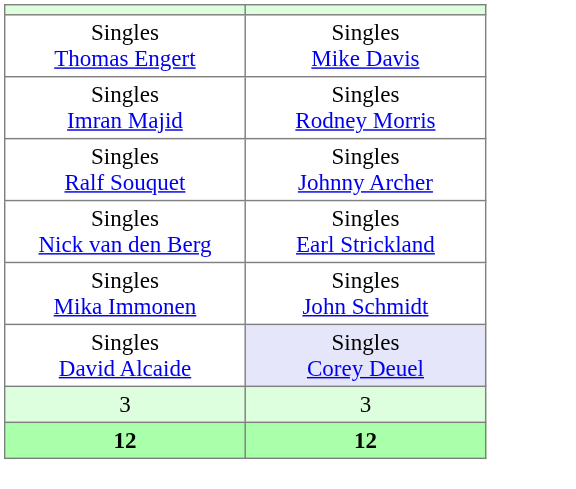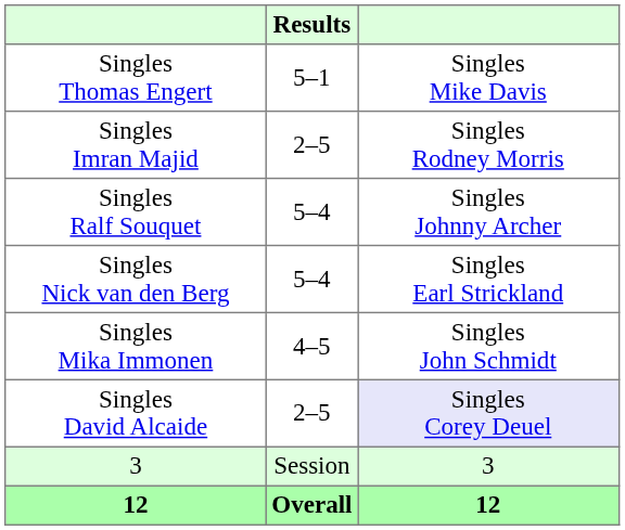 <table border="1" cellpadding="3" style="border-collapse: collapse;">
 <tr bgcolor="#ddffdd">
 <th width="160"></th>
+<th>Results</th>
 <th width="160"></th>
 </tr>
 <tr>
 <td align="center">Singles<br> <a href='#'>Thomas Engert</a></td>
+<td align="center">5–1</td>
 <td align="center">Singles<br> <a href='#'>Mike Davis</a></td>
 </tr>
 <tr>
 <td align="center">Singles<br> <a href='#'>Imran Majid</a></td>
+<td align="center">2–5</td>
 <td align="center">Singles<br> <a href='#'>Rodney Morris</a></td>
 </tr>
 <tr>
 <td align="center">Singles<br> <a href='#'>Ralf Souquet</a></td>
+<td align="center">5–4</td>
 <td align="center">Singles<br> <a href='#'>Johnny Archer</a></td>
 </tr>
 <tr>
 <td align="center">Singles<br> <a href='#'>Nick van den Berg</a></td>
+<td align="center">5–4</td>
 <td align="center">Singles<br> <a href='#'>Earl Strickland</a></td>
 </tr>
 <tr>
 <td align="center">Singles<br> <a href='#'>Mika Immonen</a></td>
+<td align="center">4–5</td>
 <td align="center">Singles<br> <a href='#'>John Schmidt</a></td>
 </tr>
 <tr>
 <td align="center">Singles<br> <a href='#'>David Alcaide</a></td>
+<td align="center">2–5</td>
 <td align="center" style="background: lavender;">Singles<br> <a href='#'>Corey Deuel</a></td>
 </tr>
 <tr bgcolor="#ddffdd">
 <td align="center">3</td>
+<td align="center">Session</td>
 <td align="center">3</td>
 </tr>
 <tr bgcolor="#aaffaa">
 <th align="center">12</th>
+<th align="center">Overall</th>
 <th align="center">12</th>
 </tr>
 </table>
